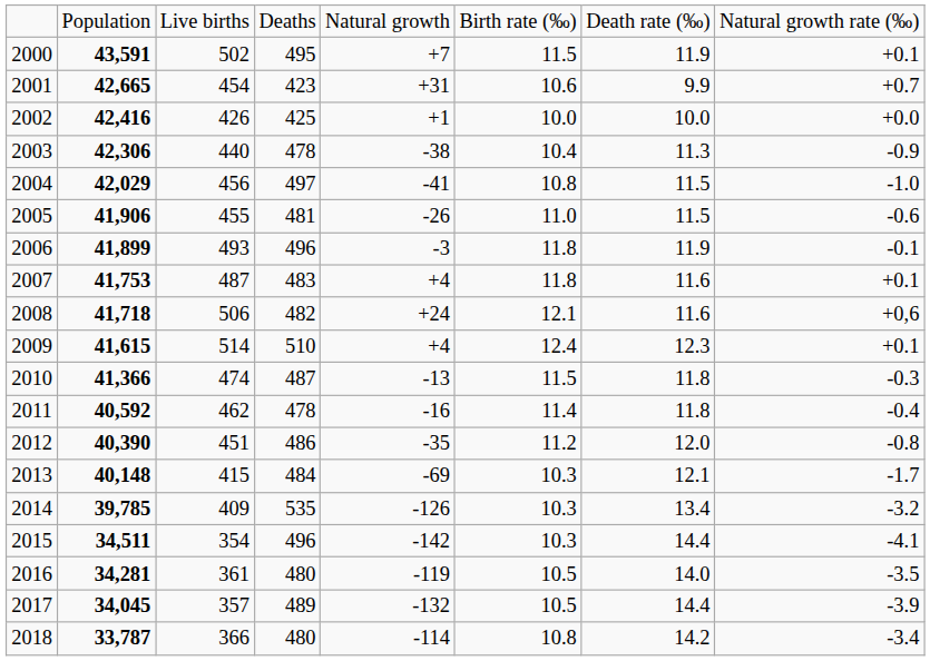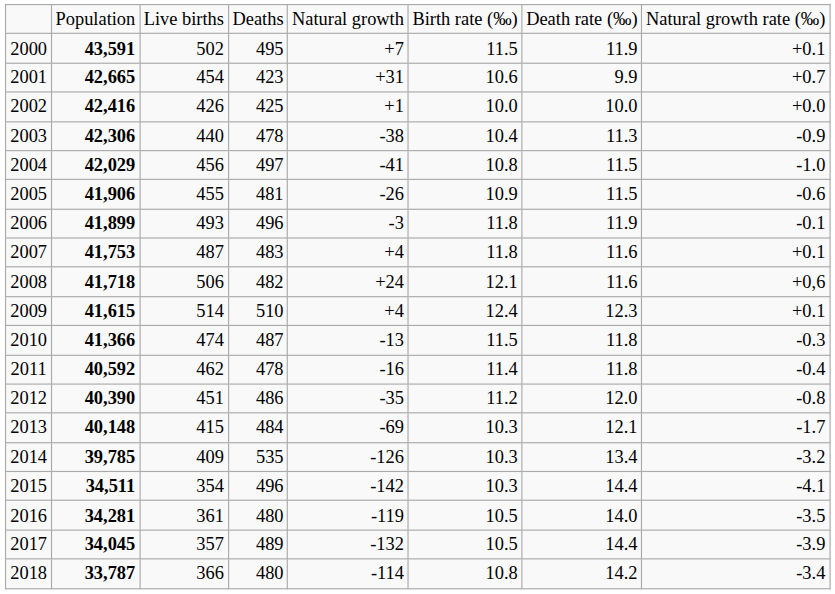 <table class="wikitable sortable"  style="margin-left:auto; margin-right:auto; text-align:right;">
 <tr>
 <td></td>
 <td style="text-align:center;">Population</td>
 <td style="text-align:center;">Live births</td>
 <td style="text-align:center;">Deaths</td>
 <td style="text-align:center;">Natural growth</td>
 <td style="text-align:center;">Birth rate (‰)</td>
 <td style="text-align:center;">Death rate (‰)</td>
 <td style="text-align:center;">Natural growth rate (‰)</td>
 </tr>
 <tr>
 <td style="text-align:center;">2000</td>
 <td><strong>43,591</strong></td>
 <td>502</td>
 <td>495</td>
 <td>+7</td>
 <td>11.5</td>
 <td>11.9</td>
 <td>+0.1</td>
 </tr>
 <tr>
 <td style="text-align:center;">2001</td>
 <td><strong>42,665</strong></td>
 <td>454</td>
 <td>423</td>
 <td>+31</td>
 <td>10.6</td>
 <td>9.9</td>
 <td>+0.7</td>
 </tr>
 <tr>
 <td style="text-align:center;">2002</td>
 <td><strong>42,416</strong></td>
 <td>426</td>
 <td>425</td>
 <td>+1</td>
 <td>10.0</td>
 <td>10.0</td>
 <td>+0.0</td>
 </tr>
 <tr>
 <td style="text-align:center;">2003</td>
 <td><strong>42,306</strong></td>
 <td>440</td>
 <td>478</td>
 <td>-38</td>
 <td>10.4</td>
 <td>11.3</td>
 <td>-0.9</td>
 </tr>
 <tr>
 <td style="text-align:center;">2004</td>
 <td><strong>42,029</strong></td>
 <td>456</td>
 <td>497</td>
 <td>-41</td>
 <td>10.8</td>
 <td>11.5</td>
 <td>-1.0</td>
 </tr>
 <tr>
 <td style="text-align:center;">2005</td>
 <td><strong>41,906</strong></td>
 <td>455</td>
 <td>481</td>
 <td>-26</td>
-<td>11.0</td>
+<td>10.9</td>
 <td>11.5</td>
 <td>-0.6</td>
 </tr>
 <tr>
 <td style="text-align:center;">2006</td>
 <td><strong>41,899</strong></td>
 <td>493</td>
 <td>496</td>
 <td>-3</td>
 <td>11.8</td>
 <td>11.9</td>
 <td>-0.1</td>
 </tr>
 <tr>
 <td style="text-align:center;">2007</td>
 <td><strong>41,753</strong></td>
 <td>487</td>
 <td>483</td>
 <td>+4</td>
 <td>11.8</td>
 <td>11.6</td>
 <td>+0.1</td>
 </tr>
 <tr>
 <td style="text-align:center;">2008</td>
 <td><strong>41,718</strong></td>
 <td>506</td>
 <td>482</td>
 <td>+24</td>
 <td>12.1</td>
 <td>11.6</td>
 <td>+0,6</td>
 </tr>
 <tr>
 <td style="text-align:center;">2009</td>
 <td><strong>41,615</strong></td>
 <td>514</td>
 <td>510</td>
 <td>+4</td>
 <td>12.4</td>
 <td>12.3</td>
 <td>+0.1</td>
 </tr>
 <tr>
 <td style="text-align:center;">2010</td>
 <td><strong>41,366</strong></td>
 <td>474</td>
 <td>487</td>
 <td>-13</td>
 <td>11.5</td>
 <td>11.8</td>
 <td>-0.3</td>
 </tr>
 <tr>
 <td style="text-align:center;">2011</td>
 <td><strong>40,592</strong></td>
 <td>462</td>
 <td>478</td>
 <td>-16</td>
 <td>11.4</td>
 <td>11.8</td>
 <td>-0.4</td>
 </tr>
 <tr>
 <td style="text-align:center;">2012</td>
 <td><strong>40,390</strong></td>
 <td>451</td>
 <td>486</td>
 <td>-35</td>
 <td>11.2</td>
 <td>12.0</td>
 <td>-0.8</td>
 </tr>
 <tr>
 <td style="text-align:center;">2013</td>
 <td><strong>40,148</strong></td>
 <td>415</td>
 <td>484</td>
 <td>-69</td>
 <td>10.3</td>
 <td>12.1</td>
 <td>-1.7</td>
 </tr>
 <tr>
 <td style="text-align:center;">2014</td>
 <td><strong>39,785</strong></td>
 <td>409</td>
 <td>535</td>
 <td>-126</td>
 <td>10.3</td>
 <td>13.4</td>
 <td>-3.2</td>
 </tr>
 <tr>
 <td style="text-align:center;">2015</td>
 <td><strong>34,511</strong></td>
 <td>354</td>
 <td>496</td>
 <td>-142</td>
 <td>10.3</td>
 <td>14.4</td>
 <td>-4.1</td>
 </tr>
 <tr>
 <td style="text-align:center;">2016</td>
 <td><strong>34,281</strong></td>
 <td>361</td>
 <td>480</td>
 <td>-119</td>
 <td>10.5</td>
 <td>14.0</td>
 <td>-3.5</td>
 </tr>
 <tr>
 <td style="text-align:center;">2017</td>
 <td><strong>34,045</strong></td>
 <td>357</td>
 <td>489</td>
 <td>-132</td>
 <td>10.5</td>
 <td>14.4</td>
 <td>-3.9</td>
 </tr>
 <tr>
 <td style="text-align:center;">2018</td>
 <td><strong>33,787</strong></td>
 <td>366</td>
 <td>480</td>
 <td>-114</td>
 <td>10.8</td>
 <td>14.2</td>
 <td>-3.4</td>
 </tr>
 </table>
